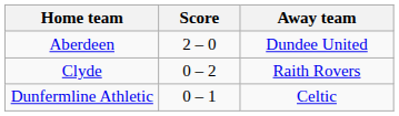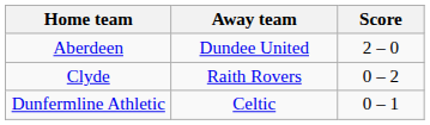 <table class="wikitable" style="text-align: center">
 <tr>
 <th width=140>Home team</th>
+<th width=140>Away team</th>
 <th width=70>Score</th>
-<th width=140>Away team</th>
 </tr>
 <tr>
 <td><a href='#'>Aberdeen</a></td>
+<td><a href='#'>Dundee United</a></td>
 <td>2 – 0</td>
-<td><a href='#'>Dundee United</a></td>
 </tr>
 <tr>
 <td><a href='#'>Clyde</a></td>
+<td><a href='#'>Raith Rovers</a></td>
 <td>0 – 2</td>
-<td><a href='#'>Raith Rovers</a></td>
 </tr>
 <tr>
 <td><a href='#'>Dunfermline Athletic</a></td>
+<td><a href='#'>Celtic</a></td>
 <td>0 – 1</td>
-<td><a href='#'>Celtic</a></td>
 </tr>
 </table>
